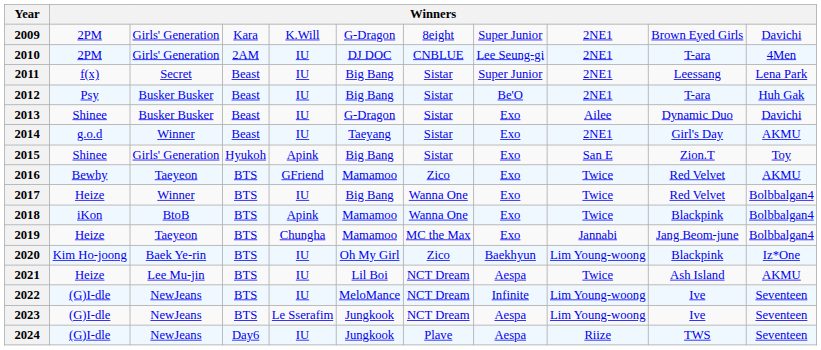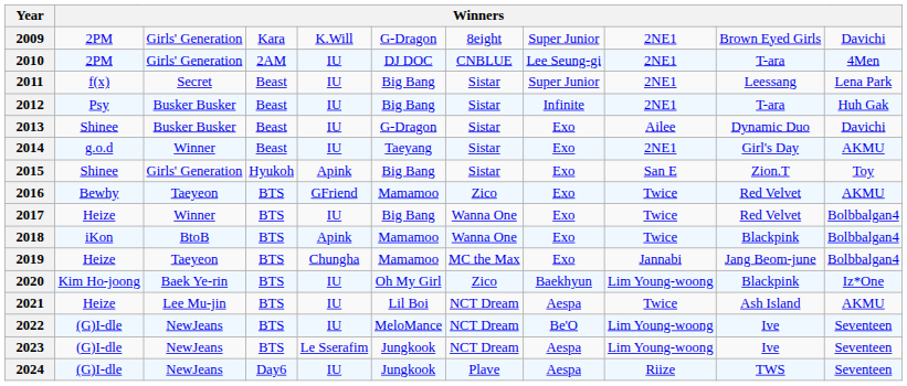 <table class="wikitable plainrowheaders" style="text-align: center">
 <tr>
 <th scope="col" width="50">Year</th>
 <th scope="col" colspan="10">Winners</th>
 </tr>
 <tr>
 <th scope="row" style="text-align:center;">2009</th>
 <td><a href='#'>2PM</a></td>
 <td><a href='#'>Girls' Generation</a></td>
 <td><a href='#'>Kara</a></td>
 <td><a href='#'>K.Will</a></td>
 <td><a href='#'>G-Dragon</a></td>
 <td><a href='#'>8eight</a></td>
 <td><a href='#'>Super Junior</a></td>
 <td><a href='#'>2NE1</a></td>
 <td><a href='#'>Brown Eyed Girls</a></td>
 <td><a href='#'>Davichi</a></td>
 </tr>
 <tr style="background:#F0F8FF">
 <th scope="row" style="text-align:center;">2010</th>
 <td><a href='#'>2PM</a></td>
 <td><a href='#'>Girls' Generation</a></td>
 <td><a href='#'>2AM</a></td>
 <td><a href='#'>IU</a></td>
 <td><a href='#'>DJ DOC</a></td>
 <td><a href='#'>CNBLUE</a></td>
 <td><a href='#'>Lee Seung-gi</a></td>
 <td><a href='#'>2NE1</a></td>
 <td><a href='#'>T-ara</a></td>
 <td><a href='#'>4Men</a></td>
 </tr>
 <tr>
 <th scope="row" style="text-align:center;">2011</th>
 <td><a href='#'>f(x)</a></td>
 <td><a href='#'>Secret</a></td>
 <td><a href='#'>Beast</a></td>
 <td><a href='#'>IU</a></td>
 <td><a href='#'>Big Bang</a></td>
 <td><a href='#'>Sistar</a></td>
 <td><a href='#'>Super Junior</a></td>
 <td><a href='#'>2NE1</a></td>
 <td><a href='#'>Leessang</a></td>
 <td><a href='#'>Lena Park</a></td>
 </tr>
 <tr style="background:#F0F8FF">
 <th scope="row" style="text-align:center;">2012</th>
 <td><a href='#'>Psy</a></td>
 <td><a href='#'>Busker Busker</a></td>
 <td><a href='#'>Beast</a></td>
 <td><a href='#'>IU</a></td>
 <td><a href='#'>Big Bang</a></td>
 <td><a href='#'>Sistar</a></td>
-<td><a href='#'>Be'O</a></td>
+<td><a href='#'>Infinite</a></td>
 <td><a href='#'>2NE1</a></td>
 <td><a href='#'>T-ara</a></td>
 <td><a href='#'>Huh Gak</a></td>
 </tr>
 <tr>
 <th scope="row" style="text-align:center;">2013</th>
 <td><a href='#'>Shinee</a></td>
 <td><a href='#'>Busker Busker</a></td>
 <td><a href='#'>Beast</a></td>
 <td><a href='#'>IU</a></td>
 <td><a href='#'>G-Dragon</a></td>
 <td><a href='#'>Sistar</a></td>
 <td><a href='#'>Exo</a></td>
 <td><a href='#'>Ailee</a></td>
 <td><a href='#'>Dynamic Duo</a></td>
 <td><a href='#'>Davichi</a></td>
 </tr>
 <tr style="background:#F0F8FF">
 <th scope="row" style="text-align:center;">2014</th>
 <td><a href='#'>g.o.d</a></td>
 <td><a href='#'>Winner</a></td>
 <td><a href='#'>Beast</a></td>
 <td><a href='#'>IU</a></td>
 <td><a href='#'>Taeyang</a></td>
 <td><a href='#'>Sistar</a></td>
 <td><a href='#'>Exo</a></td>
 <td><a href='#'>2NE1</a></td>
 <td><a href='#'>Girl's Day</a></td>
 <td><a href='#'>AKMU</a></td>
 </tr>
 <tr>
 <th scope="row" style="text-align:center;">2015</th>
 <td><a href='#'>Shinee</a></td>
 <td><a href='#'>Girls' Generation</a></td>
 <td><a href='#'>Hyukoh</a></td>
 <td><a href='#'>Apink</a></td>
 <td><a href='#'>Big Bang</a></td>
 <td><a href='#'>Sistar</a></td>
 <td><a href='#'>Exo</a></td>
 <td><a href='#'>San E</a></td>
 <td><a href='#'>Zion.T</a></td>
 <td><a href='#'>Toy</a></td>
 </tr>
 <tr style="background:#F0F8FF">
 <th scope="row" style="text-align:center;">2016</th>
 <td><a href='#'>Bewhy</a></td>
 <td><a href='#'>Taeyeon</a></td>
 <td><a href='#'>BTS</a></td>
 <td><a href='#'>GFriend</a></td>
 <td><a href='#'>Mamamoo</a></td>
 <td><a href='#'>Zico</a></td>
 <td><a href='#'>Exo</a></td>
 <td><a href='#'>Twice</a></td>
 <td><a href='#'>Red Velvet</a></td>
 <td><a href='#'>AKMU</a></td>
 </tr>
 <tr>
 <th scope="row" style="text-align:center;">2017</th>
 <td><a href='#'>Heize</a></td>
 <td><a href='#'>Winner</a></td>
 <td><a href='#'>BTS</a></td>
 <td><a href='#'>IU</a></td>
 <td><a href='#'>Big Bang</a></td>
 <td><a href='#'>Wanna One</a></td>
 <td><a href='#'>Exo</a></td>
 <td><a href='#'>Twice</a></td>
 <td><a href='#'>Red Velvet</a></td>
 <td><a href='#'>Bolbbalgan4</a></td>
 </tr>
 <tr style="background:#F0F8FF">
 <th scope="row" style="text-align:center;">2018</th>
 <td><a href='#'>iKon</a></td>
 <td><a href='#'>BtoB</a></td>
 <td><a href='#'>BTS</a></td>
 <td><a href='#'>Apink</a></td>
 <td><a href='#'>Mamamoo</a></td>
 <td><a href='#'>Wanna One</a></td>
 <td><a href='#'>Exo</a></td>
 <td><a href='#'>Twice</a></td>
 <td><a href='#'>Blackpink</a></td>
 <td><a href='#'>Bolbbalgan4</a></td>
 </tr>
 <tr>
 <th scope="row" style="text-align:center;">2019</th>
 <td><a href='#'>Heize</a></td>
 <td><a href='#'>Taeyeon</a></td>
 <td><a href='#'>BTS</a></td>
 <td><a href='#'>Chungha</a></td>
 <td><a href='#'>Mamamoo</a></td>
 <td><a href='#'>MC the Max</a></td>
 <td><a href='#'>Exo</a></td>
 <td><a href='#'>Jannabi</a></td>
 <td><a href='#'>Jang Beom-june</a></td>
 <td><a href='#'>Bolbbalgan4</a></td>
 </tr>
 <tr style="background:#F0F8FF">
 <th scope="row" style="text-align:center;">2020</th>
 <td><a href='#'>Kim Ho-joong</a></td>
 <td><a href='#'>Baek Ye-rin</a></td>
 <td><a href='#'>BTS</a></td>
 <td><a href='#'>IU</a></td>
 <td><a href='#'>Oh My Girl</a></td>
 <td><a href='#'>Zico</a></td>
 <td><a href='#'>Baekhyun</a></td>
 <td><a href='#'>Lim Young-woong</a></td>
 <td><a href='#'>Blackpink</a></td>
 <td><a href='#'>Iz*One</a></td>
 </tr>
 <tr>
 <th scope="row" style="text-align:center;">2021</th>
 <td><a href='#'>Heize</a></td>
 <td><a href='#'>Lee Mu-jin</a></td>
 <td><a href='#'>BTS</a></td>
 <td><a href='#'>IU</a></td>
 <td><a href='#'>Lil Boi</a></td>
 <td><a href='#'>NCT Dream</a></td>
 <td><a href='#'>Aespa</a></td>
 <td><a href='#'>Twice</a></td>
 <td><a href='#'>Ash Island</a></td>
 <td><a href='#'>AKMU</a></td>
 </tr>
 <tr style="background:#F0F8FF">
 <th scope="row" style="text-align:center;">2022</th>
 <td><a href='#'>(G)I-dle</a></td>
 <td><a href='#'>NewJeans</a></td>
 <td><a href='#'>BTS</a></td>
 <td><a href='#'>IU</a></td>
 <td><a href='#'>MeloMance</a></td>
 <td><a href='#'>NCT Dream</a></td>
-<td><a href='#'>Infinite</a></td>
+<td><a href='#'>Be'O</a></td>
 <td><a href='#'>Lim Young-woong</a></td>
 <td><a href='#'>Ive</a></td>
 <td><a href='#'>Seventeen</a></td>
 </tr>
 <tr>
 <th scope="row" style="text-align:center;">2023</th>
 <td><a href='#'>(G)I-dle</a></td>
 <td><a href='#'>NewJeans</a></td>
 <td><a href='#'>BTS</a></td>
 <td><a href='#'>Le Sserafim</a></td>
 <td><a href='#'>Jungkook</a></td>
 <td><a href='#'>NCT Dream</a></td>
 <td><a href='#'>Aespa</a></td>
 <td><a href='#'>Lim Young-woong</a></td>
 <td><a href='#'>Ive</a></td>
 <td><a href='#'>Seventeen</a></td>
 </tr>
 <tr style="background:#F0F8FF">
 <th scope="row" style="text-align:center;">2024</th>
 <td><a href='#'>(G)I-dle</a></td>
 <td><a href='#'>NewJeans</a></td>
 <td><a href='#'>Day6</a></td>
 <td><a href='#'>IU</a></td>
 <td><a href='#'>Jungkook</a></td>
 <td><a href='#'>Plave</a></td>
 <td><a href='#'>Aespa</a></td>
 <td><a href='#'>Riize</a></td>
 <td><a href='#'>TWS</a></td>
 <td><a href='#'>Seventeen</a></td>
 </tr>
 </table>
